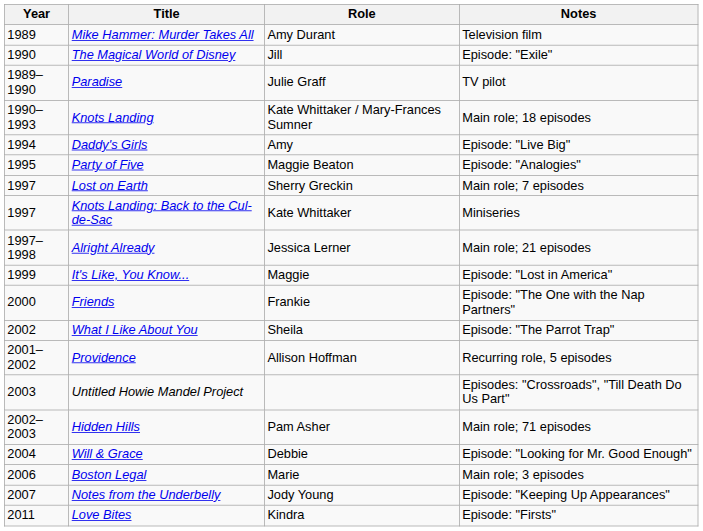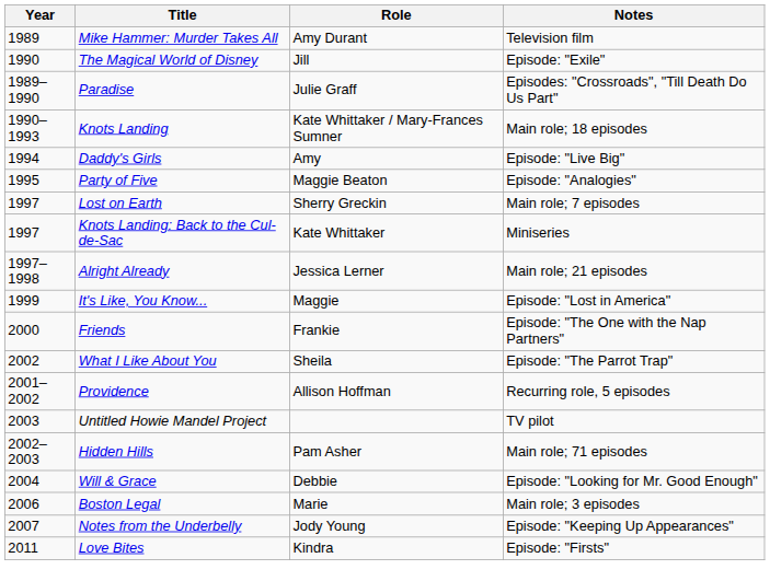 <table class="wikitable sortable">
 <tr>
 <th>Year</th>
 <th>Title</th>
 <th>Role</th>
 <th class="unsortable">Notes</th>
 </tr>
 <tr>
 <td>1989</td>
 <td><em><a href='#'>Mike Hammer: Murder Takes All</a></em></td>
 <td>Amy Durant</td>
 <td>Television film</td>
 </tr>
 <tr>
 <td>1990</td>
 <td><em><a href='#'>The Magical World of Disney</a></em></td>
 <td>Jill</td>
 <td>Episode: "Exile"</td>
 </tr>
 <tr>
 <td>1989–1990</td>
 <td><em><a href='#'>Paradise</a></em></td>
 <td>Julie Graff</td>
-<td>TV pilot</td>
+<td>Episodes: "Crossroads", "Till Death Do Us Part"</td>
 </tr>
 <tr>
 <td>1990–1993</td>
 <td><em><a href='#'>Knots Landing</a></em></td>
 <td>Kate Whittaker / Mary-Frances Sumner</td>
 <td>Main role; 18 episodes</td>
 </tr>
 <tr>
 <td>1994</td>
 <td><em><a href='#'>Daddy's Girls</a></em></td>
 <td>Amy</td>
 <td>Episode: "Live Big"</td>
 </tr>
 <tr>
 <td>1995</td>
 <td><em><a href='#'>Party of Five</a></em></td>
 <td>Maggie Beaton</td>
 <td>Episode: "Analogies"</td>
 </tr>
 <tr>
 <td>1997</td>
 <td><em><a href='#'>Lost on Earth</a></em></td>
 <td>Sherry Greckin</td>
 <td>Main role; 7 episodes</td>
 </tr>
 <tr>
 <td>1997</td>
 <td><em><a href='#'>Knots Landing: Back to the Cul-de-Sac</a></em></td>
 <td>Kate Whittaker</td>
 <td>Miniseries</td>
 </tr>
 <tr>
 <td>1997–1998</td>
 <td><em><a href='#'>Alright Already</a></em></td>
 <td>Jessica Lerner</td>
 <td>Main role; 21 episodes</td>
 </tr>
 <tr>
 <td>1999</td>
 <td><em><a href='#'>It's Like, You Know...</a></em></td>
 <td>Maggie</td>
 <td>Episode: "Lost in America"</td>
 </tr>
 <tr>
 <td>2000</td>
 <td><em><a href='#'>Friends</a></em></td>
 <td>Frankie</td>
 <td>Episode: "The One with the Nap Partners"</td>
 </tr>
 <tr>
 <td>2002</td>
 <td><em><a href='#'>What I Like About You</a></em></td>
 <td>Sheila</td>
 <td>Episode: "The Parrot Trap"</td>
 </tr>
 <tr>
 <td>2001–2002</td>
 <td><em><a href='#'>Providence</a></em></td>
 <td>Allison Hoffman</td>
 <td>Recurring role, 5 episodes</td>
 </tr>
 <tr>
 <td>2003</td>
 <td><em>Untitled Howie Mandel Project</em></td>
 <td></td>
-<td>Episodes: "Crossroads", "Till Death Do Us Part"</td>
+<td>TV pilot</td>
 </tr>
 <tr>
 <td>2002–2003</td>
 <td><em><a href='#'>Hidden Hills</a></em></td>
 <td>Pam Asher</td>
 <td>Main role; 71 episodes</td>
 </tr>
 <tr>
 <td>2004</td>
 <td><em><a href='#'>Will & Grace</a></em></td>
 <td>Debbie</td>
 <td>Episode: "Looking for Mr. Good Enough"</td>
 </tr>
 <tr>
 <td>2006</td>
 <td><em><a href='#'>Boston Legal</a></em></td>
 <td>Marie</td>
 <td>Main role; 3 episodes</td>
 </tr>
 <tr>
 <td>2007</td>
 <td><em><a href='#'>Notes from the Underbelly</a></em></td>
 <td>Jody Young</td>
 <td>Episode: "Keeping Up Appearances"</td>
 </tr>
 <tr>
 <td>2011</td>
 <td><em><a href='#'>Love Bites</a></em></td>
 <td>Kindra</td>
 <td>Episode: "Firsts"</td>
 </tr>
 </table>
